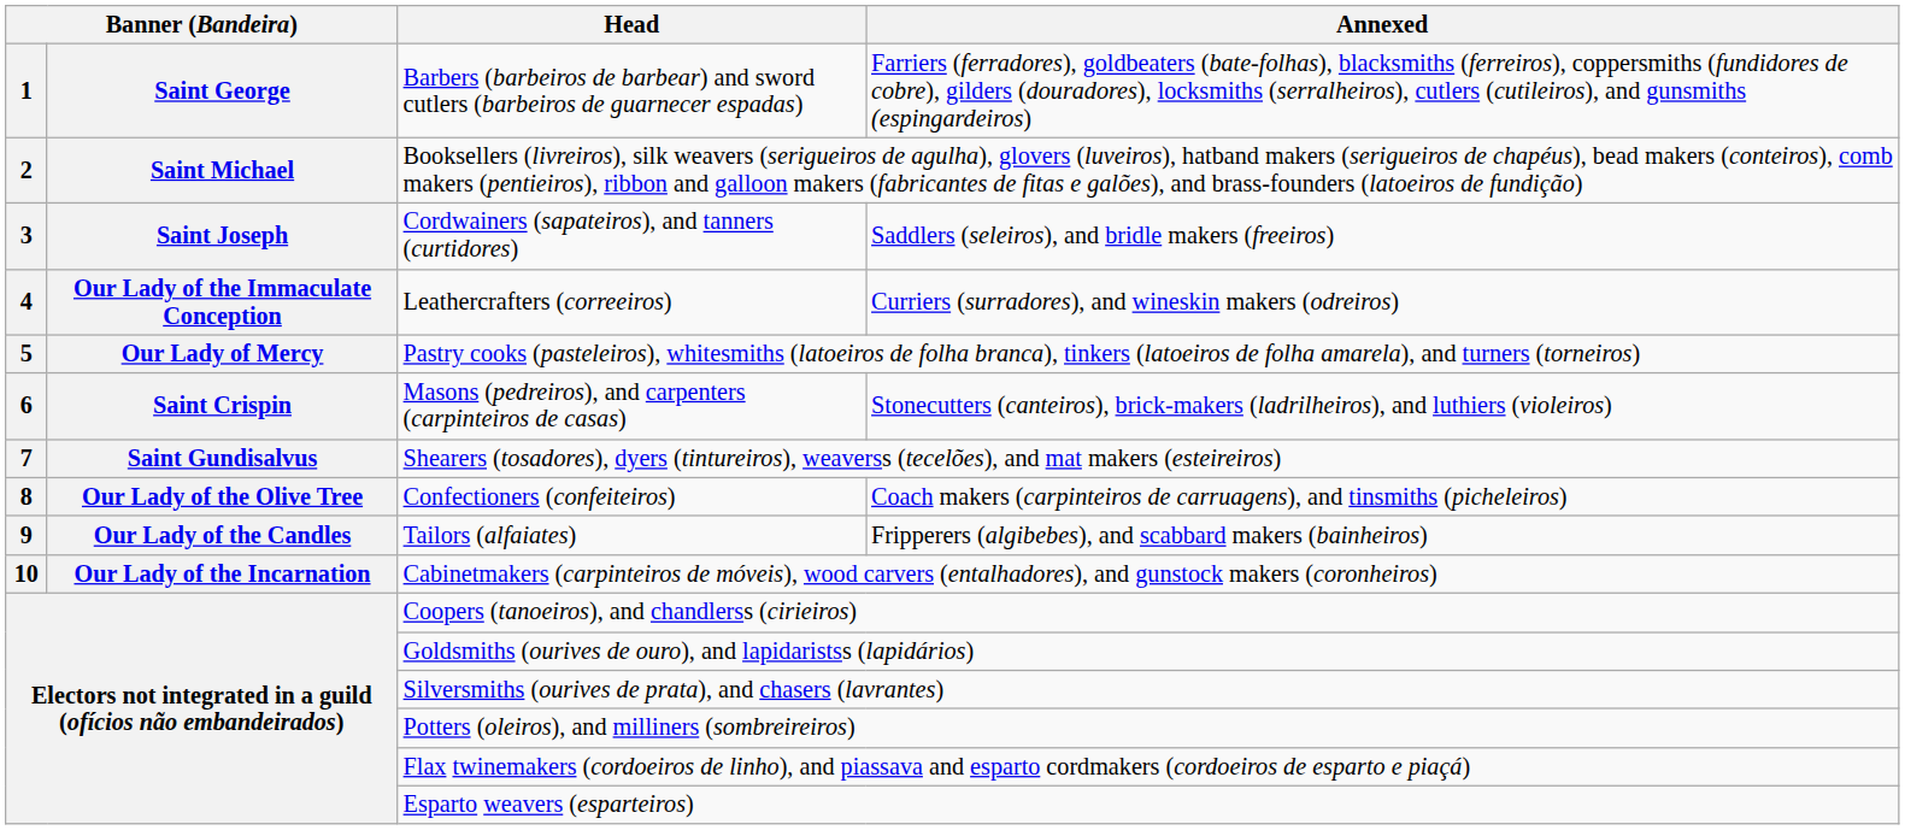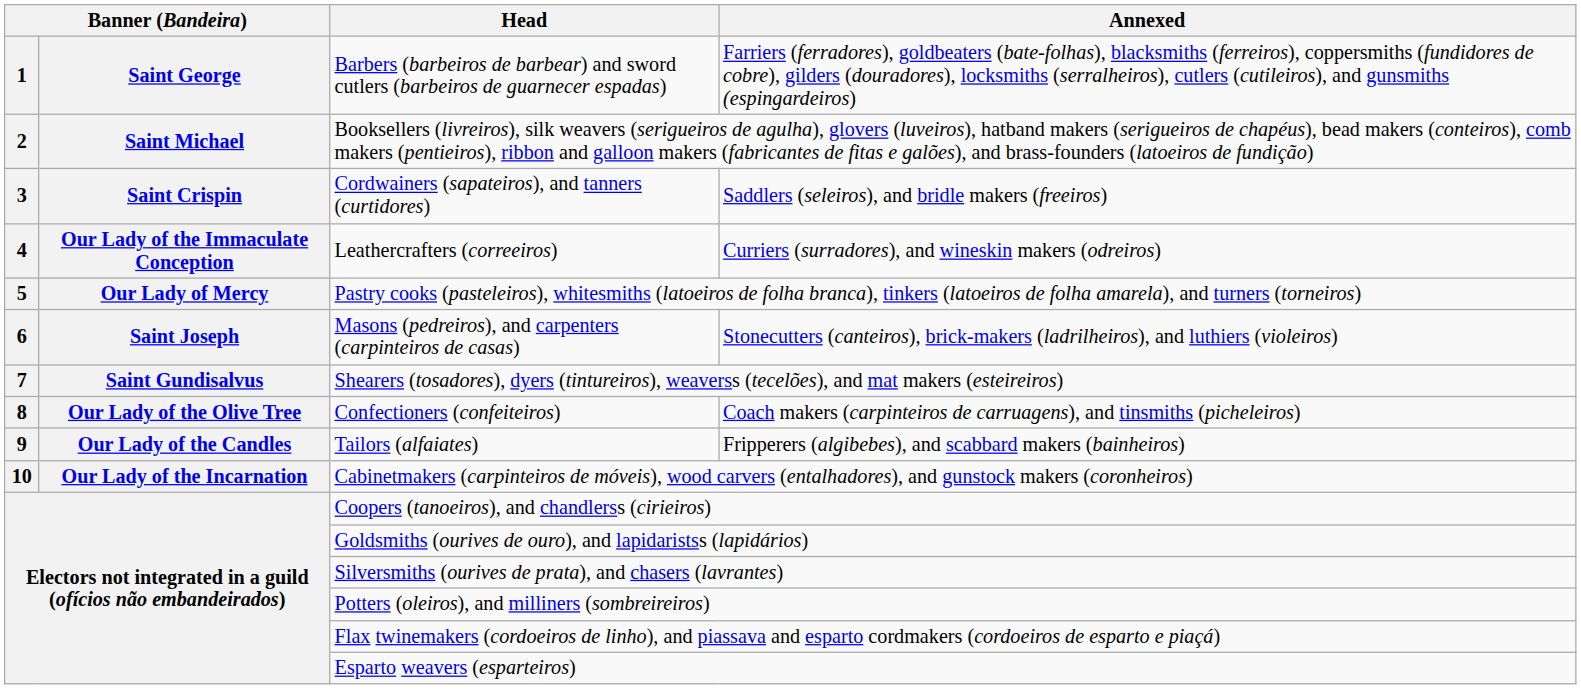 <table class="wikitable">
 <tr>
 <th colspan=2>Banner (<em>Bandeira</em>)</th>
 <th>Head</th>
 <th>Annexed</th>
 </tr>
 <tr>
 <th>1</th>
 <th><a href='#'>Saint George</a></th>
 <td><a href='#'>Barbers</a> (<em>barbeiros de barbear</em>) and sword cutlers (<em>barbeiros de guarnecer espadas</em>)</td>
 <td><a href='#'>Farriers</a> (<em>ferradores</em>), <a href='#'>goldbeaters</a> (<em>bate-folhas</em>), <a href='#'>blacksmiths</a> (<em>ferreiros</em>), coppersmiths (<em>fundidores de cobre</em>), <a href='#'>gilders</a> (<em>douradores</em>), <a href='#'>locksmiths</a> (<em>serralheiros</em>), <a href='#'>cutlers</a> (<em>cutileiros</em>), and <a href='#'>gunsmiths</a> <em>(espingardeiros</em>)</td>
 </tr>
 <tr>
 <th>2</th>
 <th><a href='#'>Saint Michael</a></th>
 <td colspan=2>Booksellers (<em>livreiros</em>), silk weavers (<em>serigueiros de agulha</em>), <a href='#'>glovers</a> (<em>luveiros</em>), hatband makers (<em>serigueiros de chapéus</em>), bead makers (<em>conteiros</em>), <a href='#'>comb</a> makers (<em>pentieiros</em>), <a href='#'>ribbon</a> and <a href='#'>galloon</a> makers (<em>fabricantes de fitas e galões</em>), and brass-founders (<em>latoeiros de fundição</em>)</td>
 </tr>
 <tr>
 <th>3</th>
-<th><a href='#'>Saint Joseph</a></th>
+<th><a href='#'>Saint Crispin</a></th>
 <td><a href='#'>Cordwainers</a> (<em>sapateiros</em>), and <a href='#'>tanners</a> (<em>curtidores</em>)</td>
 <td><a href='#'>Saddlers</a> (<em>seleiros</em>), and <a href='#'>bridle</a> makers (<em>freeiros</em>)</td>
 </tr>
 <tr>
 <th>4</th>
 <th><a href='#'>Our Lady of the Immaculate Conception</a></th>
 <td>Leathercrafters (<em>correeiros</em>)</td>
 <td><a href='#'>Curriers</a> (<em>surradores</em>), and <a href='#'>wineskin</a> makers (<em>odreiros</em>)</td>
 </tr>
 <tr>
 <th>5</th>
 <th><a href='#'>Our Lady of Mercy</a></th>
 <td colspan=2><a href='#'>Pastry cooks</a> (<em>pasteleiros</em>), <a href='#'>whitesmiths</a> (<em>latoeiros de folha branca</em>), <a href='#'>tinkers</a> (<em>latoeiros de folha amarela</em>), and <a href='#'>turners</a> (<em>torneiros</em>)</td>
 </tr>
 <tr>
 <th>6</th>
-<th><a href='#'>Saint Crispin</a></th>
+<th><a href='#'>Saint Joseph</a></th>
 <td><a href='#'>Masons</a> (<em>pedreiros</em>), and <a href='#'>carpenters</a> (<em>carpinteiros de casas</em>)</td>
 <td><a href='#'>Stonecutters</a> (<em>canteiros</em>), <a href='#'>brick-makers</a> (<em>ladrilheiros</em>), and <a href='#'>luthiers</a> (<em>violeiros</em>)</td>
 </tr>
 <tr>
 <th>7</th>
 <th><a href='#'>Saint Gundisalvus</a></th>
 <td colspan=2><a href='#'>Shearers</a> (<em>tosadores</em>), <a href='#'>dyers</a> (<em>tintureiros</em>), <a href='#'>weavers</a>s (<em>tecelões</em>), and <a href='#'>mat</a> makers (<em>esteireiros</em>)</td>
 </tr>
 <tr>
 <th>8</th>
 <th><a href='#'>Our Lady of the Olive Tree</a></th>
 <td><a href='#'>Confectioners</a> (<em>confeiteiros</em>)</td>
 <td><a href='#'>Coach</a> makers (<em>carpinteiros de carruagens</em>), and <a href='#'>tinsmiths</a> (<em>picheleiros</em>)</td>
 </tr>
 <tr>
 <th>9</th>
 <th><a href='#'>Our Lady of the Candles</a></th>
 <td><a href='#'>Tailors</a> (<em>alfaiates</em>)</td>
 <td>Fripperers (<em>algibebes</em>), and <a href='#'>scabbard</a> makers (<em>bainheiros</em>)</td>
 </tr>
 <tr>
 <th>10</th>
 <th><a href='#'>Our Lady of the Incarnation</a></th>
 <td colspan=2><a href='#'>Cabinetmakers</a> (<em>carpinteiros de móveis</em>), <a href='#'>wood carvers</a> (<em>entalhadores</em>), and <a href='#'>gunstock</a> makers (<em>coronheiros</em>)</td>
 </tr>
 <tr>
 <th colspan=2 rowspan=6>Electors not integrated in a guild (<em>ofícios não embandeirados</em>)</th>
 <td colspan=2><a href='#'>Coopers</a> (<em>tanoeiros</em>), and <a href='#'>chandlers</a>s (<em>cirieiros</em>)</td>
 </tr>
 <tr>
 <td colspan=2><a href='#'>Goldsmiths</a> (<em>ourives de ouro</em>), and <a href='#'>lapidarists</a>s (<em>lapidários</em>)</td>
 </tr>
 <tr>
 <td colspan=2><a href='#'>Silversmiths</a> (<em>ourives de prata</em>), and <a href='#'>chasers</a> (<em>lavrantes</em>)</td>
 </tr>
 <tr>
 <td colspan=2><a href='#'>Potters</a> (<em>oleiros</em>), and <a href='#'>milliners</a> (<em>sombreireiros</em>)</td>
 </tr>
 <tr>
 <td colspan=2><a href='#'>Flax</a> <a href='#'>twinemakers</a> (<em>cordoeiros de linho</em>), and <a href='#'>piassava</a> and <a href='#'>esparto</a> cordmakers (<em>cordoeiros de esparto e piaçá</em>)</td>
 </tr>
 <tr>
 <td colspan=2><a href='#'>Esparto</a> <a href='#'>weavers</a> (<em>esparteiros</em>)</td>
 </tr>
 </table>
